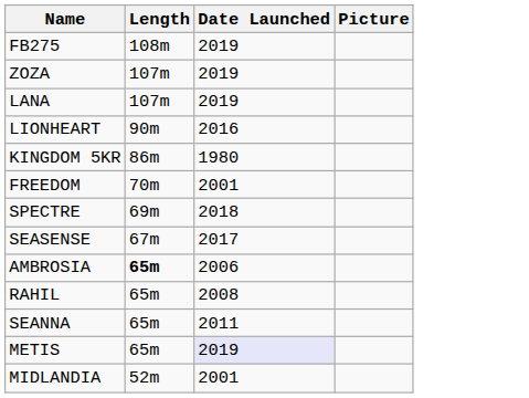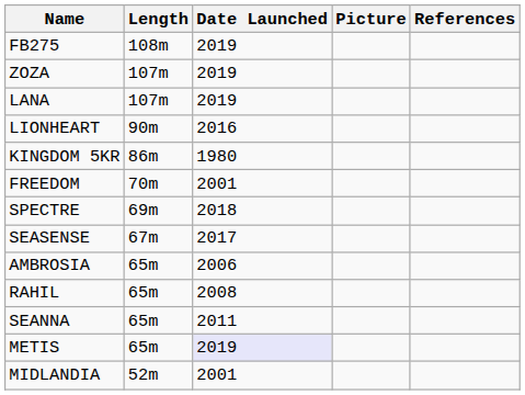 <table class="wikitable">
 <tr>
 <th>Name</th>
 <th>Length</th>
 <th>Date Launched</th>
 <th>Picture</th>
+<th>References</th>
 </tr>
 <tr>
 <td>FB275</td>
 <td>108m</td>
 <td>2019</td>
+<td></td>
 <td></td>
 </tr>
 <tr>
 <td>ZOZA</td>
 <td>107m</td>
 <td>2019</td>
 <td></td>
+<td></td>
 </tr>
 <tr>
 <td>LANA</td>
 <td>107m</td>
 <td>2019</td>
+<td></td>
 <td></td>
 </tr>
 <tr>
 <td>LIONHEART</td>
 <td>90m</td>
 <td>2016</td>
 <td></td>
+<td></td>
 </tr>
 <tr>
 <td>KINGDOM 5KR</td>
 <td>86m</td>
 <td>1980</td>
+<td></td>
 <td></td>
 </tr>
 <tr>
 <td>FREEDOM</td>
 <td>70m</td>
 <td>2001</td>
 <td></td>
+<td></td>
 </tr>
 <tr>
 <td>SPECTRE</td>
 <td>69m</td>
 <td>2018</td>
+<td></td>
 <td></td>
 </tr>
 <tr>
 <td>SEASENSE</td>
 <td>67m</td>
 <td>2017</td>
 <td></td>
+<td></td>
 </tr>
 <tr>
 <td>AMBROSIA</td>
-<td><strong>65m</strong></td>
+<td>65m</td>
 <td>2006</td>
+<td></td>
 <td></td>
 </tr>
 <tr>
 <td>RAHIL</td>
 <td>65m</td>
 <td>2008</td>
 <td></td>
+<td></td>
 </tr>
 <tr>
 <td>SEANNA</td>
 <td>65m</td>
 <td>2011</td>
+<td></td>
 <td></td>
 </tr>
 <tr>
 <td>METIS</td>
 <td>65m</td>
 <td style="background: lavender;">2019</td>
 <td></td>
+<td></td>
 </tr>
 <tr>
 <td>MIDLANDIA</td>
 <td>52m</td>
 <td>2001</td>
 <td></td>
+<td></td>
 </tr>
 </table>
